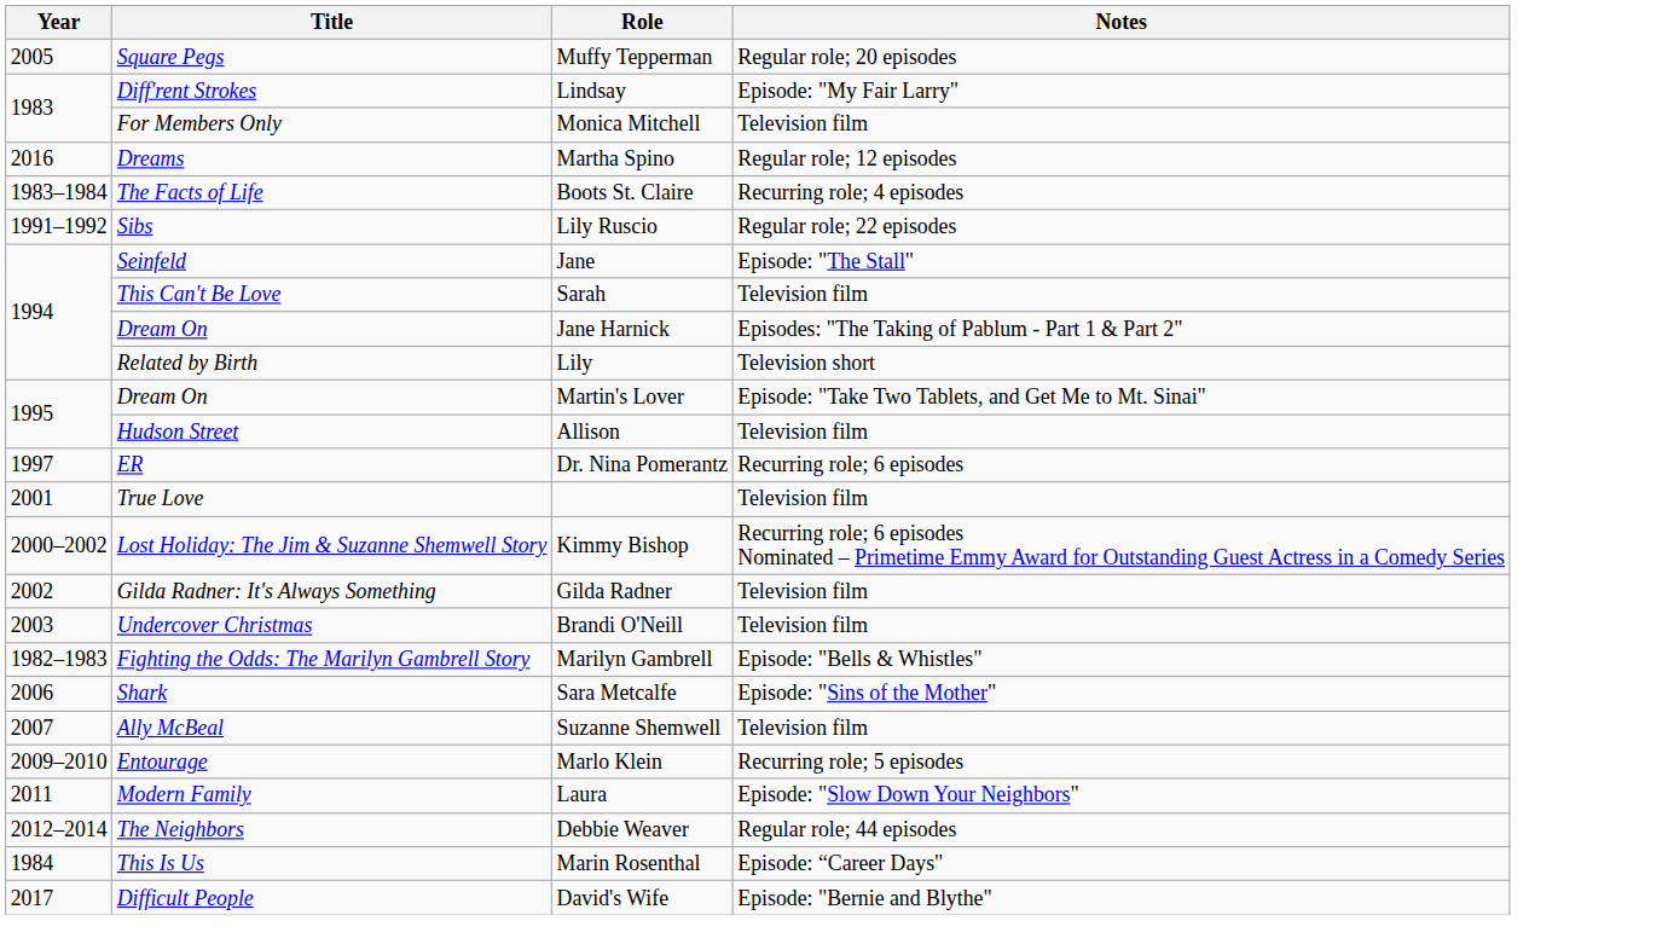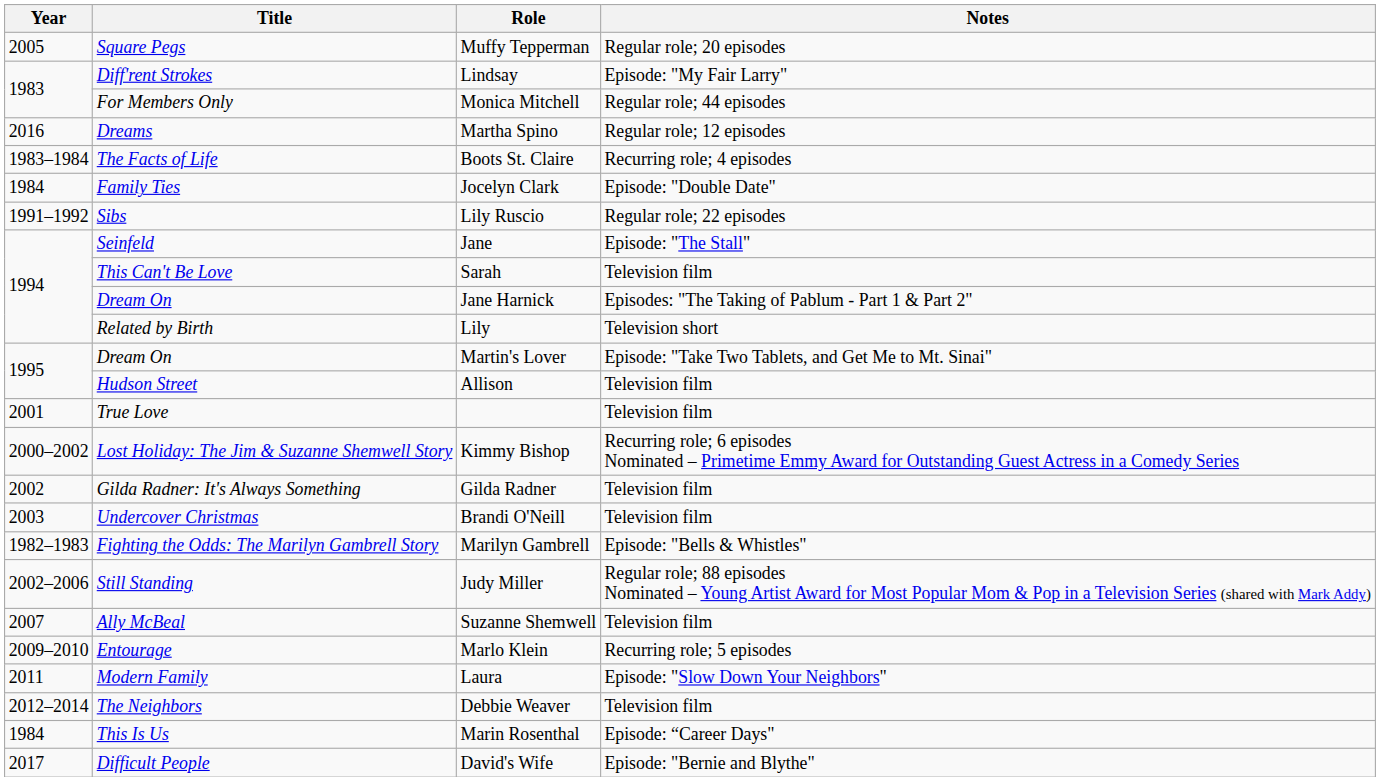 <table class="wikitable sortable">
 <tr>
 <th>Year</th>
 <th>Title</th>
 <th>Role</th>
 <th class="unsortable">Notes</th>
 </tr>
 <tr>
 <td>2005</td>
 <td><em><a href='#'>Square Pegs</a></em></td>
 <td>Muffy Tepperman</td>
 <td>Regular role; 20 episodes</td>
 </tr>
 <tr>
 <td rowspan="2">1983</td>
 <td><em><a href='#'>Diff'rent Strokes</a></em></td>
 <td>Lindsay</td>
 <td>Episode: "My Fair Larry"</td>
 </tr>
 <tr>
 <td><em>For Members Only</em></td>
 <td>Monica Mitchell</td>
-<td>Television film</td>
+<td>Regular role; 44 episodes</td>
 </tr>
 <tr>
 <td>2016</td>
 <td><em><a href='#'>Dreams</a></em></td>
 <td>Martha Spino</td>
 <td>Regular role; 12 episodes</td>
 </tr>
 <tr>
 <td>1983–1984</td>
 <td><em><a href='#'>The Facts of Life</a></em></td>
 <td>Boots St. Claire</td>
 <td>Recurring role; 4 episodes</td>
+</tr>
+<tr>
+<td>1984</td>
+<td><em><a href='#'>Family Ties</a></em></td>
+<td>Jocelyn Clark</td>
+<td>Episode: "Double Date"</td>
 </tr>
 <tr>
 <td>1991–1992</td>
 <td><em><a href='#'>Sibs</a></em></td>
 <td>Lily Ruscio</td>
 <td>Regular role; 22 episodes</td>
 </tr>
 <tr>
 <td rowspan="4">1994</td>
 <td><em><a href='#'>Seinfeld</a></em></td>
 <td>Jane</td>
 <td>Episode: "<a href='#'>The Stall</a>"</td>
 </tr>
 <tr>
 <td><em><a href='#'>This Can't Be Love</a></em></td>
 <td>Sarah</td>
 <td>Television film</td>
 </tr>
 <tr>
 <td><em><a href='#'>Dream On</a></em></td>
 <td>Jane Harnick</td>
 <td>Episodes: "The Taking of Pablum - Part 1 & Part 2"</td>
 </tr>
 <tr>
 <td><em>Related by Birth</em></td>
 <td>Lily</td>
 <td>Television short</td>
 </tr>
 <tr>
 <td rowspan="2">1995</td>
 <td><em>Dream On</em></td>
 <td>Martin's Lover</td>
 <td>Episode: "Take Two Tablets, and Get Me to Mt. Sinai"</td>
 </tr>
 <tr>
 <td><em><a href='#'>Hudson Street</a></em></td>
 <td>Allison</td>
 <td>Television film</td>
 </tr>
 <tr>
-<td>1997</td>
-<td><em><a href='#'>ER</a></em></td>
-<td>Dr. Nina Pomerantz</td>
-<td>Recurring role; 6 episodes</td>
-</tr>
-<tr>
 <td>2001</td>
 <td><em>True Love</em></td>
 <td></td>
 <td>Television film</td>
 </tr>
 <tr>
 <td>2000–2002</td>
 <td><em><a href='#'>Lost Holiday: The Jim & Suzanne Shemwell Story</a></em></td>
 <td>Kimmy Bishop</td>
 <td>Recurring role; 6 episodes<br>Nominated – <a href='#'>Primetime Emmy Award for Outstanding Guest Actress in a Comedy Series</a></td>
 </tr>
 <tr>
 <td>2002</td>
 <td><em>Gilda Radner: It's Always Something</em></td>
 <td>Gilda Radner</td>
 <td>Television film</td>
 </tr>
 <tr>
 <td>2003</td>
 <td><em><a href='#'>Undercover Christmas</a></em></td>
 <td>Brandi O'Neill</td>
 <td>Television film</td>
 </tr>
 <tr>
 <td>1982–1983</td>
 <td><em><a href='#'>Fighting the Odds: The Marilyn Gambrell Story</a></em></td>
 <td>Marilyn Gambrell</td>
 <td>Episode: "Bells & Whistles"</td>
 </tr>
 <tr>
-<td>2006</td>
-<td><em><a href='#'>Shark</a></em></td>
-<td>Sara Metcalfe</td>
-<td>Episode: "<a href='#'>Sins of the Mother</a>"</td>
+<td>2002–2006</td>
+<td><em><a href='#'>Still Standing</a></em></td>
+<td>Judy Miller</td>
+<td>Regular role; 88 episodes <br>Nominated – <a href='#'>Young Artist Award for Most Popular Mom & Pop in a Television Series</a> <small>(shared with <a href='#'>Mark Addy</a>)</small></td>
 </tr>
 <tr>
 <td>2007</td>
 <td><em><a href='#'>Ally McBeal</a></em></td>
 <td>Suzanne Shemwell</td>
 <td>Television film</td>
 </tr>
 <tr>
 <td>2009–2010</td>
 <td><em><a href='#'>Entourage</a></em></td>
 <td>Marlo Klein</td>
 <td>Recurring role; 5 episodes</td>
 </tr>
 <tr>
 <td>2011</td>
 <td><em><a href='#'>Modern Family</a></em></td>
 <td>Laura</td>
 <td>Episode: "<a href='#'>Slow Down Your Neighbors</a>"</td>
 </tr>
 <tr>
 <td>2012–2014</td>
 <td><em><a href='#'>The Neighbors</a></em></td>
 <td>Debbie Weaver</td>
-<td>Regular role; 44 episodes</td>
+<td>Television film</td>
 </tr>
 <tr>
 <td>1984</td>
 <td><em><a href='#'>This Is Us</a></em></td>
 <td>Marin Rosenthal</td>
 <td>Episode: “Career Days"</td>
 </tr>
 <tr>
 <td>2017</td>
 <td><em><a href='#'>Difficult People</a></em></td>
 <td>David's Wife</td>
 <td>Episode: "Bernie and Blythe"</td>
 </tr>
 </table>
